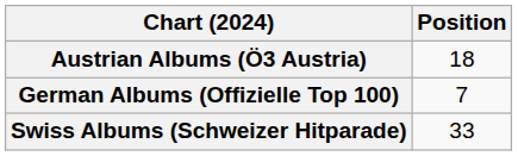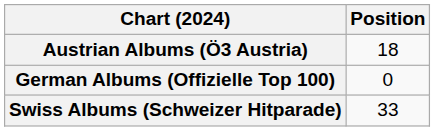 <table class="wikitable sortable plainrowheaders" style="text-align:center">
 <tr>
 <th scope="col">Chart (2024)</th>
 <th scope="col">Position</th>
 </tr>
 <tr>
 <th scope="row">Austrian Albums (Ö3 Austria)</th>
 <td>18</td>
 </tr>
 <tr>
 <th scope="row">German Albums (Offizielle Top 100)</th>
-<td>7</td>
+<td>0</td>
 </tr>
 <tr>
 <th scope="row">Swiss Albums (Schweizer Hitparade)</th>
 <td>33</td>
 </tr>
 </table>
